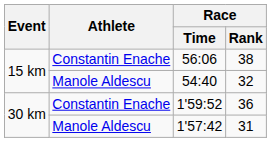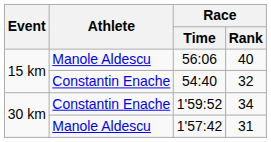 <table class="wikitable" border="1" style="font-size:90%">
 <tr>
 <th rowspan=2>Event</th>
 <th rowspan=2>Athlete</th>
 <th colspan=2>Race</th>
 </tr>
 <tr>
 <th>Time</th>
 <th>Rank</th>
 </tr>
 <tr>
 <td rowspan=2>15 km</td>
-<td><a href='#'>Constantin Enache</a></td>
+<td><a href='#'>Manole Aldescu</a></td>
 <td align=center>56:06</td>
-<td align=center>38</td>
+<td align=center>40</td>
 </tr>
 <tr>
-<td><a href='#'>Manole Aldescu</a></td>
+<td><a href='#'>Constantin Enache</a></td>
 <td align=center>54:40</td>
 <td align=center>32</td>
 </tr>
 <tr>
 <td rowspan=2>30 km</td>
 <td><a href='#'>Constantin Enache</a></td>
 <td align=center>1'59:52</td>
-<td align=center>36</td>
+<td align=center>34</td>
 </tr>
 <tr>
 <td><a href='#'>Manole Aldescu</a></td>
 <td align=center>1'57:42</td>
 <td align=center>31</td>
 </tr>
 </table>
